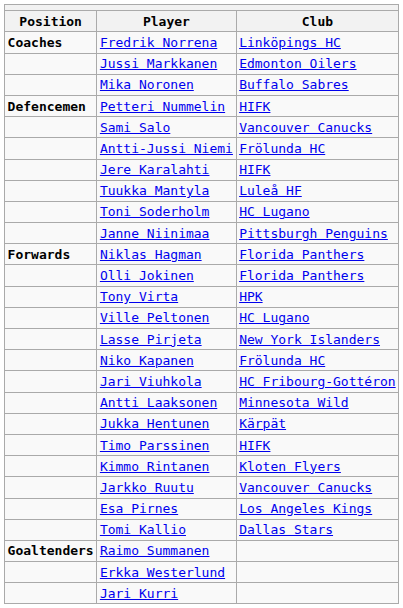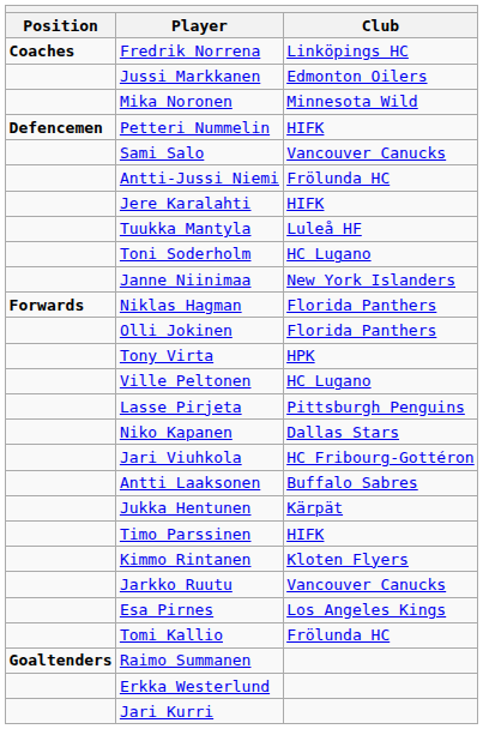 <table class=wikitable>
 <tr>
 <th colspan="7"></th>
 </tr>
 <tr>
 <th>Position</th>
 <th>Player</th>
 <th>Club</th>
 </tr>
 <tr>
 <td><strong>Coaches</strong></td>
 <td><a href='#'>Fredrik Norrena</a></td>
 <td><a href='#'>Linköpings HC</a></td>
 </tr>
 <tr>
 <td></td>
 <td><a href='#'>Jussi Markkanen</a></td>
 <td><a href='#'>Edmonton Oilers</a></td>
 </tr>
 <tr>
 <td></td>
 <td><a href='#'>Mika Noronen</a></td>
-<td><a href='#'>Buffalo Sabres</a></td>
+<td><a href='#'>Minnesota Wild</a></td>
 </tr>
 <tr>
 <td><strong>Defencemen</strong></td>
 <td><a href='#'>Petteri Nummelin</a></td>
 <td><a href='#'>HIFK</a></td>
 </tr>
 <tr>
 <td></td>
 <td><a href='#'>Sami Salo</a></td>
 <td><a href='#'>Vancouver Canucks</a></td>
 </tr>
 <tr>
 <td></td>
 <td><a href='#'>Antti-Jussi Niemi</a></td>
 <td><a href='#'>Frölunda HC</a></td>
 </tr>
 <tr>
 <td></td>
 <td><a href='#'>Jere Karalahti</a></td>
 <td><a href='#'>HIFK</a></td>
 </tr>
 <tr>
 <td></td>
 <td><a href='#'>Tuukka Mantyla</a></td>
 <td><a href='#'>Luleå HF</a></td>
 </tr>
 <tr>
 <td></td>
 <td><a href='#'>Toni Soderholm</a></td>
 <td><a href='#'>HC Lugano</a></td>
 </tr>
 <tr>
 <td></td>
 <td><a href='#'>Janne Niinimaa</a></td>
-<td><a href='#'>Pittsburgh Penguins</a></td>
+<td><a href='#'>New York Islanders</a></td>
 </tr>
 <tr>
 <td><strong>Forwards</strong></td>
 <td><a href='#'>Niklas Hagman</a></td>
 <td><a href='#'>Florida Panthers</a></td>
 </tr>
 <tr>
 <td></td>
 <td><a href='#'>Olli Jokinen</a></td>
 <td><a href='#'>Florida Panthers</a></td>
 </tr>
 <tr>
 <td></td>
 <td><a href='#'>Tony Virta</a></td>
 <td><a href='#'>HPK</a></td>
 </tr>
 <tr>
 <td></td>
 <td><a href='#'>Ville Peltonen</a></td>
 <td><a href='#'>HC Lugano</a></td>
 </tr>
 <tr>
 <td></td>
 <td><a href='#'>Lasse Pirjeta</a></td>
-<td><a href='#'>New York Islanders</a></td>
+<td><a href='#'>Pittsburgh Penguins</a></td>
 </tr>
 <tr>
 <td></td>
 <td><a href='#'>Niko Kapanen</a></td>
-<td><a href='#'>Frölunda HC</a></td>
+<td><a href='#'>Dallas Stars</a></td>
 </tr>
 <tr>
 <td></td>
 <td><a href='#'>Jari Viuhkola</a></td>
 <td><a href='#'>HC Fribourg-Gottéron</a></td>
 </tr>
 <tr>
 <td></td>
 <td><a href='#'>Antti Laaksonen</a></td>
-<td><a href='#'>Minnesota Wild</a></td>
+<td><a href='#'>Buffalo Sabres</a></td>
 </tr>
 <tr>
 <td></td>
 <td><a href='#'>Jukka Hentunen</a></td>
 <td><a href='#'>Kärpät</a></td>
 </tr>
 <tr>
 <td></td>
 <td><a href='#'>Timo Parssinen</a></td>
 <td><a href='#'>HIFK</a></td>
 </tr>
 <tr>
 <td></td>
 <td><a href='#'>Kimmo Rintanen</a></td>
 <td><a href='#'>Kloten Flyers</a></td>
 </tr>
 <tr>
 <td></td>
 <td><a href='#'>Jarkko Ruutu</a></td>
 <td><a href='#'>Vancouver Canucks</a></td>
 </tr>
 <tr>
 <td></td>
 <td><a href='#'>Esa Pirnes</a></td>
 <td><a href='#'>Los Angeles Kings</a></td>
 </tr>
 <tr>
 <td></td>
 <td><a href='#'>Tomi Kallio</a></td>
-<td><a href='#'>Dallas Stars</a></td>
+<td><a href='#'>Frölunda HC</a></td>
 </tr>
 <tr>
 <td><strong>Goaltenders</strong></td>
 <td><a href='#'>Raimo Summanen</a></td>
 <td></td>
 </tr>
 <tr>
 <td></td>
 <td><a href='#'>Erkka Westerlund</a></td>
 <td></td>
 </tr>
 <tr>
 <td></td>
 <td><a href='#'>Jari Kurri</a></td>
 <td></td>
 </tr>
 <tr>
 </tr>
 </table>
